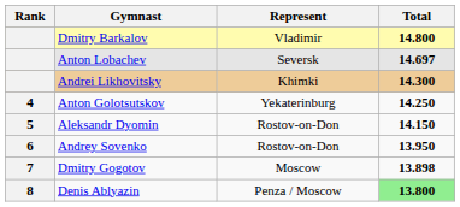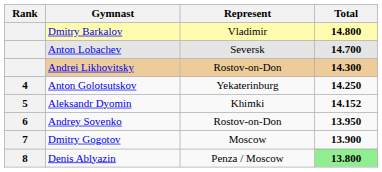 <table class="wikitable sortable" style="text-align:center; font-size:95%">
 <tr>
 <th scope="col" style="width:50px;">Rank</th>
 <th scope="col" style="width:180px;">Gymnast</th>
 <th scope="col" style="width:180px;">Represent</th>
 <th scope="col" style="width:80px;">Total</th>
 </tr>
 <tr style="background: #fffcaf">
 <th scope=row style="text-align:center"></th>
 <td align=left><a href='#'>Dmitry Barkalov</a></td>
 <td>Vladimir</td>
 <td><strong>14.800</strong></td>
 </tr>
 <tr style="background: #e5e5e5">
 <th scope=row style="text-align:center"></th>
 <td align=left><a href='#'>Anton Lobachev</a></td>
 <td>Seversk</td>
-<td><strong>14.697</strong></td>
+<td><strong>14.700</strong></td>
 </tr>
 <tr style="background: #eecc99">
 <th scope=row style="text-align:center"></th>
 <td align=left><a href='#'>Andrei Likhovitsky</a></td>
-<td>Khimki</td>
+<td>Rostov-on-Don</td>
 <td><strong>14.300</strong></td>
 </tr>
 <tr>
 <th scope=row style="text-align:center">4</th>
 <td style="text-align:left;"><a href='#'>Anton Golotsutskov</a></td>
 <td>Yekaterinburg</td>
 <td><strong>14.250</strong></td>
 </tr>
 <tr>
 <th scope=row style="text-align:center">5</th>
 <td style="text-align:left;"><a href='#'>Aleksandr Dyomin</a></td>
-<td>Rostov-on-Don</td>
-<td><strong>14.150</strong></td>
+<td>Khimki</td>
+<td><strong>14.152</strong></td>
 </tr>
 <tr>
 <th scope=row style="text-align:center">6</th>
 <td style="text-align:left;"><a href='#'>Andrey Sovenko</a></td>
 <td>Rostov-on-Don</td>
 <td><strong>13.950</strong></td>
 </tr>
 <tr>
 <th scope=row style="text-align:center">7</th>
 <td style="text-align:left;"><a href='#'>Dmitry Gogotov</a></td>
 <td>Moscow</td>
-<td><strong>13.898</strong></td>
+<td><strong>13.900</strong></td>
 </tr>
 <tr>
 <th scope=row style="text-align:center">8</th>
 <td style="text-align:left;"><a href='#'>Denis Ablyazin</a></td>
 <td>Penza / Moscow</td>
 <td style="background: lightgreen;"><strong>13.800</strong></td>
 </tr>
 </table>
